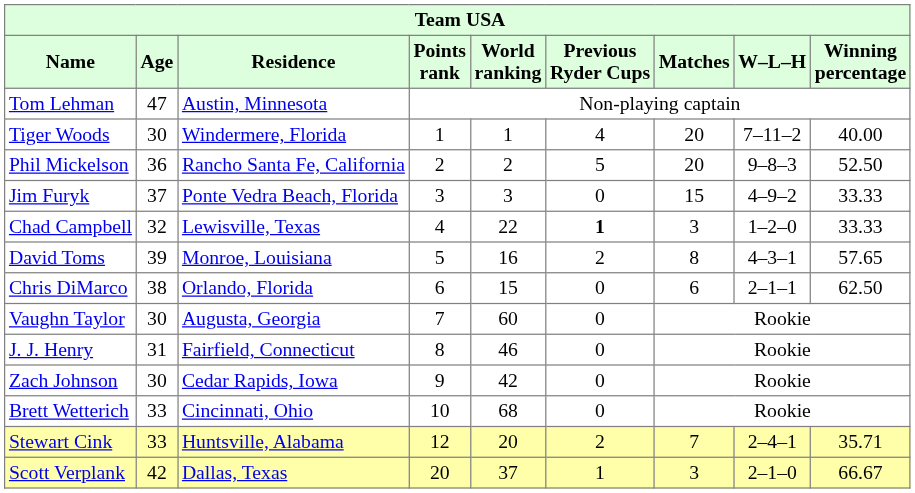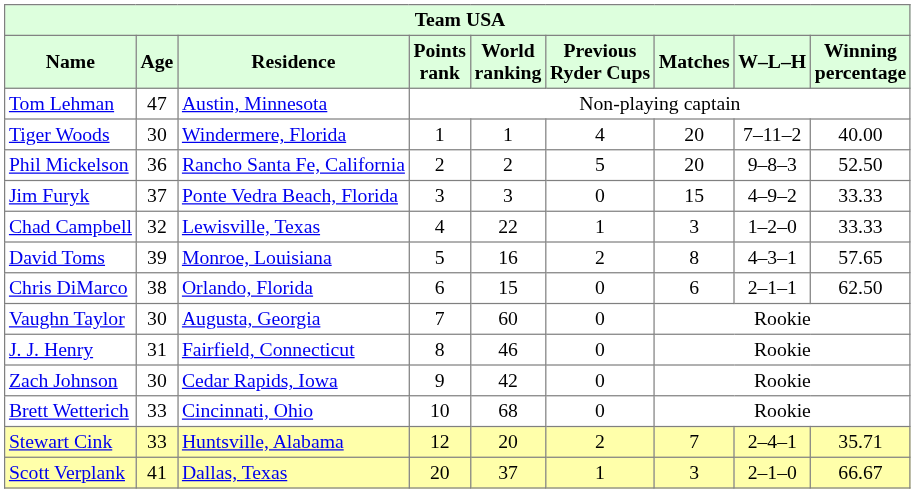 <table border="1" cellpadding="3" style="border-collapse: collapse;text-align:center">
 <tr style="background:#dfd;">
 <td colspan="9"> <strong>Team USA</strong></td>
 </tr>
 <tr style="background:#dfd;">
 <th>Name</th>
 <th>Age</th>
 <th>Residence</th>
 <th>Points<br>rank</th>
 <th>World<br>ranking</th>
 <th>Previous<br>Ryder Cups</th>
 <th>Matches</th>
 <th>W–L–H</th>
 <th>Winning<br>percentage</th>
 </tr>
 <tr>
 <td align=left><a href='#'>Tom Lehman</a></td>
 <td>47</td>
 <td align=left><a href='#'>Austin, Minnesota</a></td>
 <td colspan="6">Non-playing captain</td>
 </tr>
 <tr>
 <td align=left><a href='#'>Tiger Woods</a></td>
 <td>30</td>
 <td align=left><a href='#'>Windermere, Florida</a></td>
 <td>1</td>
 <td>1</td>
 <td>4</td>
 <td>20</td>
 <td>7–11–2</td>
 <td>40.00</td>
 </tr>
 <tr>
 <td align=left><a href='#'>Phil Mickelson</a></td>
 <td>36</td>
 <td align=left><a href='#'>Rancho Santa Fe, California</a></td>
 <td>2</td>
 <td>2</td>
 <td>5</td>
 <td>20</td>
 <td>9–8–3</td>
 <td>52.50</td>
 </tr>
 <tr>
 <td align=left><a href='#'>Jim Furyk</a></td>
 <td>37</td>
 <td align=left><a href='#'>Ponte Vedra Beach, Florida</a></td>
 <td>3</td>
 <td>3</td>
 <td>0</td>
 <td>15</td>
 <td>4–9–2</td>
 <td>33.33</td>
 </tr>
 <tr>
 <td align=left><a href='#'>Chad Campbell</a></td>
 <td>32</td>
 <td align=left><a href='#'>Lewisville, Texas</a></td>
 <td>4</td>
 <td>22</td>
-<td><strong>1</strong></td>
+<td>1</td>
 <td>3</td>
 <td>1–2–0</td>
 <td>33.33</td>
 </tr>
 <tr>
 <td align=left><a href='#'>David Toms</a></td>
 <td>39</td>
 <td align=left><a href='#'>Monroe, Louisiana</a></td>
 <td>5</td>
 <td>16</td>
 <td>2</td>
 <td>8</td>
 <td>4–3–1</td>
 <td>57.65</td>
 </tr>
 <tr>
 <td align=left><a href='#'>Chris DiMarco</a></td>
 <td>38</td>
 <td align=left><a href='#'>Orlando, Florida</a></td>
 <td>6</td>
 <td>15</td>
 <td>0</td>
 <td>6</td>
 <td>2–1–1</td>
 <td>62.50</td>
 </tr>
 <tr>
 <td align=left><a href='#'>Vaughn Taylor</a></td>
 <td>30</td>
 <td align=left><a href='#'>Augusta, Georgia</a></td>
 <td>7</td>
 <td>60</td>
 <td>0</td>
 <td colspan="3">Rookie</td>
 </tr>
 <tr>
 <td align=left><a href='#'>J. J. Henry</a></td>
 <td>31</td>
 <td align=left><a href='#'>Fairfield, Connecticut</a></td>
 <td>8</td>
 <td>46</td>
 <td>0</td>
 <td colspan="3">Rookie</td>
 </tr>
 <tr>
 <td align=left><a href='#'>Zach Johnson</a></td>
 <td>30</td>
 <td align=left><a href='#'>Cedar Rapids, Iowa</a></td>
 <td>9</td>
 <td>42</td>
 <td>0</td>
 <td colspan="3">Rookie</td>
 </tr>
 <tr>
 <td align=left><a href='#'>Brett Wetterich</a></td>
 <td>33</td>
 <td align=left><a href='#'>Cincinnati, Ohio</a></td>
 <td>10</td>
 <td>68</td>
 <td>0</td>
 <td colspan="3">Rookie</td>
 </tr>
 <tr style="background:#ffa;">
 <td align=left><a href='#'>Stewart Cink</a></td>
 <td>33</td>
 <td align=left><a href='#'>Huntsville, Alabama</a></td>
 <td>12</td>
 <td>20</td>
 <td>2</td>
 <td>7</td>
 <td>2–4–1</td>
 <td>35.71</td>
 </tr>
 <tr style="background:#ffa;">
 <td align=left><a href='#'>Scott Verplank</a></td>
-<td>42</td>
+<td>41</td>
 <td align=left><a href='#'>Dallas, Texas</a></td>
 <td>20</td>
 <td>37</td>
 <td>1</td>
 <td>3</td>
 <td>2–1–0</td>
 <td>66.67</td>
 </tr>
 </table>
